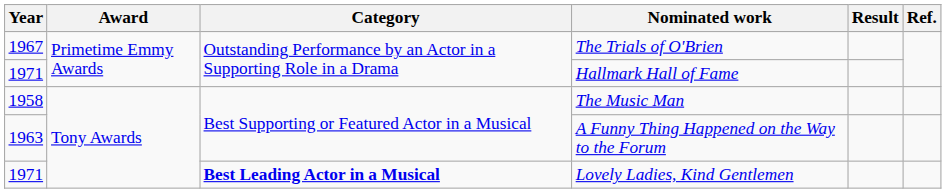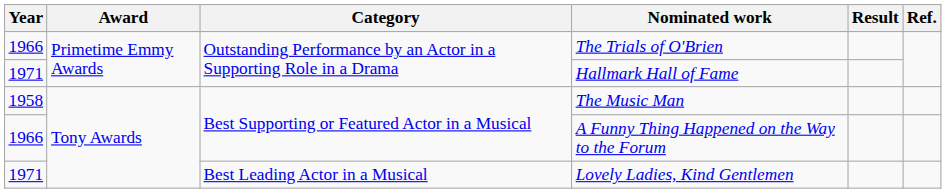 <table class="wikitable">
 <tr>
 <th>Year</th>
 <th>Award</th>
 <th>Category</th>
 <th>Nominated work</th>
 <th>Result</th>
 <th>Ref.</th>
 </tr>
 <tr>
-<td><a href='#'>1967</a></td>
+<td><a href='#'>1966</a></td>
 <td rowspan="2"><a href='#'>Primetime Emmy Awards</a></td>
 <td rowspan="2"><a href='#'>Outstanding Performance by an Actor in a Supporting Role in a Drama</a></td>
 <td><em><a href='#'>The Trials of O'Brien</a></em></td>
 <td></td>
 <td align="center" rowspan="2"></td>
 </tr>
 <tr>
 <td><a href='#'>1971</a></td>
 <td><em><a href='#'>Hallmark Hall of Fame</a></em> </td>
 <td></td>
 </tr>
 <tr>
 <td><a href='#'>1958</a></td>
 <td rowspan="3"><a href='#'>Tony Awards</a></td>
 <td rowspan="2"><a href='#'>Best Supporting or Featured Actor in a Musical</a></td>
 <td><em><a href='#'>The Music Man</a></em></td>
 <td></td>
 <td align="center"></td>
 </tr>
 <tr>
-<td><a href='#'>1963</a></td>
+<td><a href='#'>1966</a></td>
 <td><em><a href='#'>A Funny Thing Happened on the Way to the Forum</a></em></td>
 <td></td>
 <td align="center"></td>
 </tr>
 <tr>
 <td><a href='#'>1971</a></td>
-<td><strong><a href='#'>Best Leading Actor in a Musical</a></strong></td>
+<td><a href='#'>Best Leading Actor in a Musical</a></td>
 <td><em><a href='#'>Lovely Ladies, Kind Gentlemen</a></em></td>
 <td></td>
 <td align="center"></td>
 </tr>
 </table>
